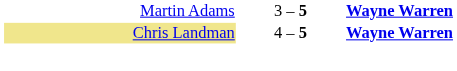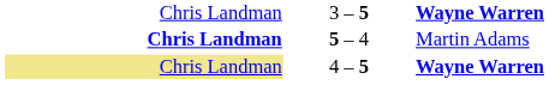 <table style="text-align:center">
 <tr>
 <th width=223></th>
 <th width=100></th>
 <th width=223></th>
 </tr>
 <tr>
-<td align=right><a href='#'>Martin Adams</a> </td>
+<td align=right><a href='#'>Chris Landman</a> </td>
 <td>3 – <strong>5</strong></td>
 <td align=left> <strong><a href='#'>Wayne Warren</a></strong></td>
+</tr>
+<tr>
+<td align=right><strong><a href='#'>Chris Landman</a></strong> </td>
+<td><strong>5</strong> – 4</td>
+<td align=left> <a href='#'>Martin Adams</a></td>
 </tr>
 <tr>
 <td align=right style="background: khaki;"><a href='#'>Chris Landman</a> </td>
 <td>4 – <strong>5</strong></td>
 <td align=left> <strong><a href='#'>Wayne Warren</a></strong></td>
 </tr>
 </table>
